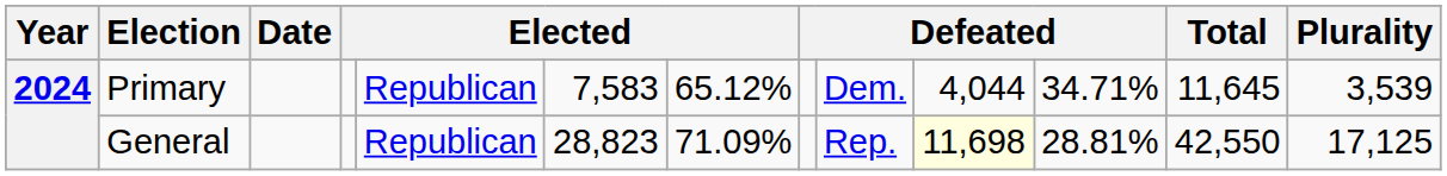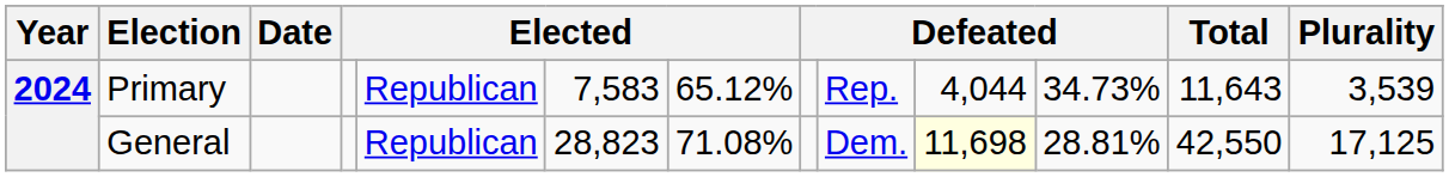 <table class="wikitable">
 <tr>
 <th>Year</th>
 <th>Election</th>
 <th>Date</th>
 <th colspan="4">Elected</th>
 <th colspan="4">Defeated</th>
 <th>Total</th>
 <th>Plurality</th>
 </tr>
 <tr>
 <th rowspan="2" valign="top"><a href='#'>2024</a></th>
 <td valign="top">Primary</td>
 <td valign="top"></td>
 <td valign="top"></td>
 <td valign="top" ><a href='#'>Republican</a></td>
 <td align="right" valign="top">7,583</td>
 <td align="right" valign="top">65.12%</td>
 <td valign="top"></td>
-<td valign="top" ><a href='#'>Dem.</a></td>
+<td valign="top" ><a href='#'>Rep.</a></td>
 <td align="right" valign="top">4,044</td>
-<td align="right" valign="top">34.71%</td>
-<td align="right" valign="top">11,645</td>
+<td align="right" valign="top">34.73%</td>
+<td align="right" valign="top">11,643</td>
 <td align="right" valign="top">3,539</td>
 </tr>
 <tr>
 <td valign="top">General</td>
 <td valign="top"></td>
 <td valign="top"></td>
 <td valign="top" ><a href='#'>Republican</a></td>
 <td align="right" valign="top">28,823</td>
-<td align="right" valign="top">71.09%</td>
+<td align="right" valign="top">71.08%</td>
 <td valign="top"></td>
-<td valign="top" ><a href='#'>Rep.</a></td>
+<td valign="top" ><a href='#'>Dem.</a></td>
 <td align="right" valign="top" style="background: lightyellow;">11,698</td>
 <td align="right" valign="top">28.81%</td>
 <td align="right" valign="top">42,550</td>
 <td align="right" valign="top">17,125</td>
 </tr>
 </table>
